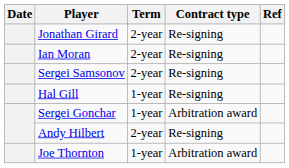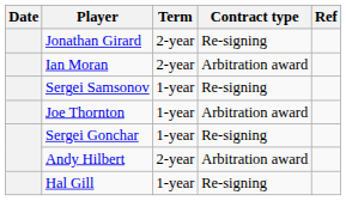 <table class="wikitable plainrowheaders">
 <tr style="background:#ddd; text-align:center;">
 <th>Date</th>
 <th>Player</th>
 <th>Term</th>
 <th>Contract type</th>
 <th>Ref</th>
 </tr>
 <tr>
 <th scope="row"></th>
 <td><a href='#'>Jonathan Girard</a></td>
 <td>2-year</td>
 <td>Re-signing</td>
 <td></td>
 </tr>
 <tr>
 <th scope="row"></th>
 <td><a href='#'>Ian Moran</a></td>
 <td>2-year</td>
-<td>Re-signing</td>
+<td>Arbitration award</td>
 <td></td>
 </tr>
 <tr>
 <th scope="row"></th>
 <td><a href='#'>Sergei Samsonov</a></td>
-<td>2-year</td>
-<td>Re-signing</td>
-<td></td>
-</tr>
-<tr>
-<th scope="row"></th>
-<td><a href='#'>Hal Gill</a></td>
 <td>1-year</td>
-<td>Re-signing</td>
-<td></td>
-</tr>
-<tr>
-<th scope="row" rowspan=2></th>
-<td><a href='#'>Sergei Gonchar</a></td>
-<td>1-year</td>
-<td>Arbitration award</td>
-<td></td>
-</tr>
-<tr>
-<td><a href='#'>Andy Hilbert</a></td>
-<td>2-year</td>
 <td>Re-signing</td>
 <td></td>
 </tr>
 <tr>
 <th scope="row"></th>
 <td><a href='#'>Joe Thornton</a></td>
 <td>1-year</td>
 <td>Arbitration award</td>
 <td></td>
 </tr>
+<tr>
+<th scope="row" rowspan=2></th>
+<td><a href='#'>Sergei Gonchar</a></td>
+<td>1-year</td>
+<td>Re-signing</td>
+<td></td>
+</tr>
+<tr>
+<td><a href='#'>Andy Hilbert</a></td>
+<td>2-year</td>
+<td>Arbitration award</td>
+<td></td>
+</tr>
+<tr>
+<th scope="row"></th>
+<td><a href='#'>Hal Gill</a></td>
+<td>1-year</td>
+<td>Re-signing</td>
+<td></td>
+</tr>
 </table>
